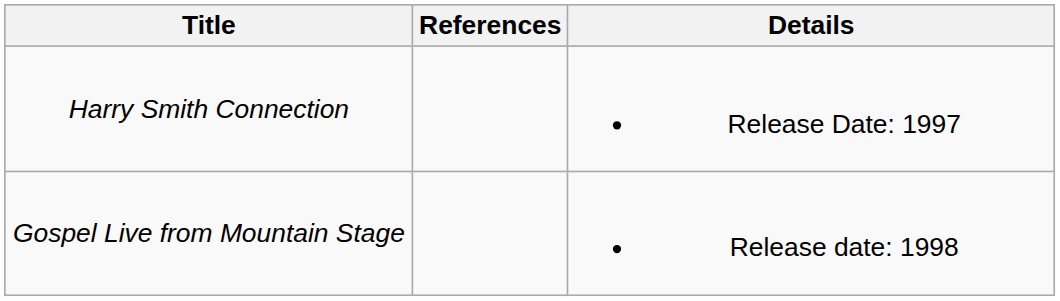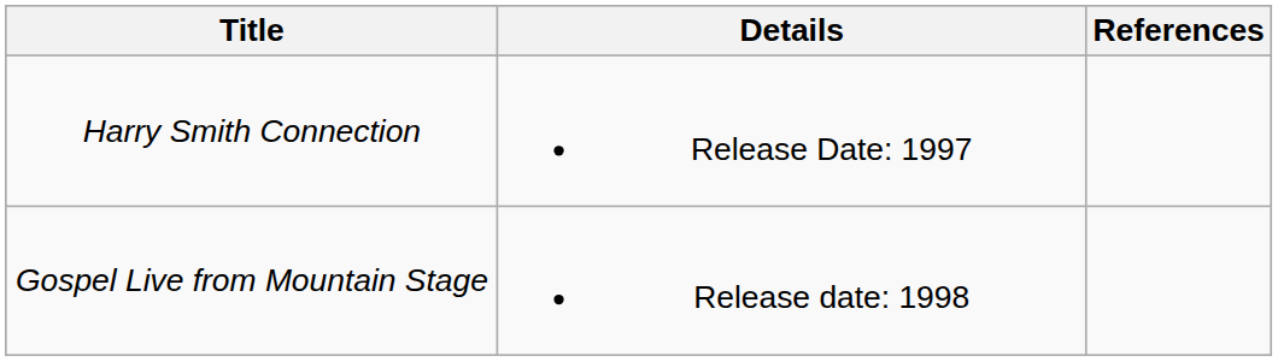 <table class="wikitable" style="text-align:center;">
 <tr>
 <th style="width:15em;">Title</th>
+<th style="width:18em;">Details</th>
 <th>References</th>
-<th style="width:18em;">Details</th>
 </tr>
 <tr>
 <td><em>Harry Smith Connection</em></td>
+<td><br><ul><li>Release Date: 1997</li></ul></td>
 <td></td>
-<td><br><ul><li>Release Date: 1997</li></ul></td>
 </tr>
 <tr>
 <td><em>Gospel Live from Mountain Stage</em></td>
+<td><br><ul><li>Release date: 1998</li></ul></td>
 <td></td>
-<td><br><ul><li>Release date: 1998</li></ul></td>
 </tr>
 </table>
